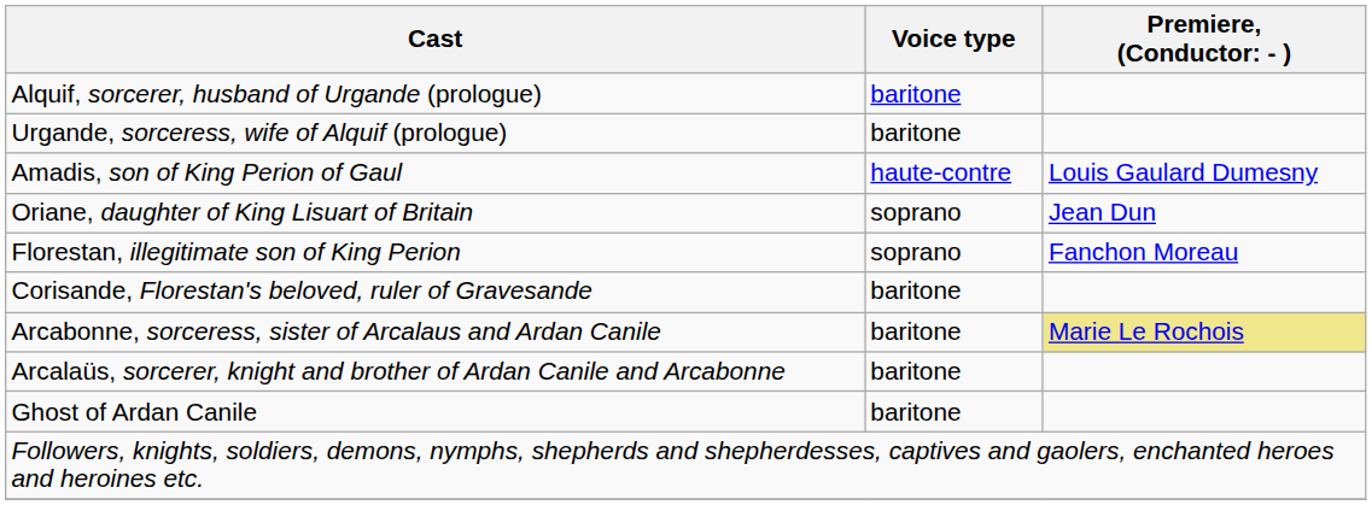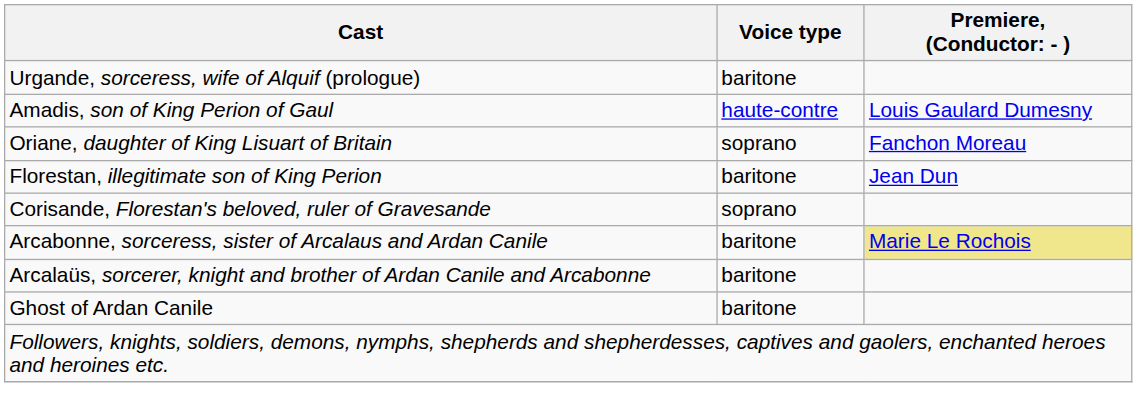 <table class="wikitable">
 <tr>
 <th>Cast</th>
 <th>Voice type</th>
 <th>Premiere, <br>(Conductor: - )</th>
-</tr>
-<tr>
-<td>Alquif, <em>sorcerer, husband of Urgande</em> (prologue)</td>
-<td><a href='#'>baritone</a></td>
-<td></td>
 </tr>
 <tr>
 <td>Urgande, <em>sorceress, wife of Alquif</em> (prologue)</td>
 <td>baritone</td>
 <td></td>
 </tr>
 <tr>
 <td>Amadis, <em>son of King Perion of Gaul</em></td>
 <td><a href='#'>haute-contre</a></td>
 <td><a href='#'>Louis Gaulard Dumesny</a></td>
 </tr>
 <tr>
 <td>Oriane, <em>daughter of King Lisuart of Britain</em></td>
 <td>soprano</td>
+<td><a href='#'>Fanchon Moreau</a></td>
+</tr>
+<tr>
+<td>Florestan, <em>illegitimate son of King Perion</em></td>
+<td>baritone</td>
 <td><a href='#'>Jean Dun</a></td>
 </tr>
 <tr>
-<td>Florestan, <em>illegitimate son of King Perion</em></td>
+<td>Corisande, <em>Florestan's beloved, ruler of Gravesande</em></td>
 <td>soprano</td>
-<td><a href='#'>Fanchon Moreau</a></td>
-</tr>
-<tr>
-<td>Corisande, <em>Florestan's beloved, ruler of Gravesande</em></td>
-<td>baritone</td>
 <td></td>
 </tr>
 <tr>
 <td>Arcabonne, <em>sorceress, sister of Arcalaus and Ardan Canile</em></td>
 <td>baritone</td>
 <td style="background: khaki;"><a href='#'>Marie Le Rochois</a></td>
 </tr>
 <tr>
 <td>Arcalaüs, <em>sorcerer, knight and brother of Ardan Canile and Arcabonne</em></td>
 <td>baritone</td>
 <td></td>
 </tr>
 <tr>
 <td>Ghost of Ardan Canile</td>
 <td>baritone</td>
 <td></td>
 </tr>
 <tr>
 <td colspan="3"><em>Followers, knights, soldiers, demons, nymphs, shepherds and shepherdesses, captives and gaolers, enchanted heroes and heroines etc.</em></td>
 </tr>
 <tr>
 </tr>
 </table>
